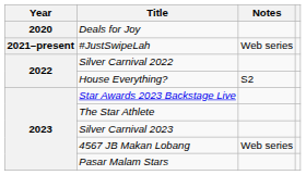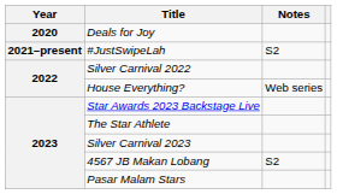 <table class="wikitable sortable plainrowheaders">
 <tr>
 <th scope="col">Year</th>
 <th scope="col">Title</th>
 <th scope="col" class="unsortable">Notes</th>
 <th scope="col" class="unsortable"></th>
 </tr>
 <tr>
 <th scope="row">2020</th>
 <td><em>Deals for Joy</em></td>
 <td></td>
 <td></td>
 </tr>
 <tr>
 <th scope="row">2021–present</th>
 <td><em>#JustSwipeLah</em></td>
-<td>Web series</td>
+<td>S2</td>
 <td></td>
 </tr>
 <tr>
 <th scope="row" rowspan="2">2022</th>
 <td><em>Silver Carnival 2022</em></td>
 <td></td>
 <td></td>
 </tr>
 <tr>
 <td><em>House Everything?</em></td>
-<td>S2</td>
+<td>Web series</td>
 <td></td>
 </tr>
 <tr>
 <th scope="row" rowspan="5">2023</th>
 <td><em><a href='#'>Star Awards 2023 Backstage Live</a></em></td>
 <td></td>
 <td></td>
 </tr>
 <tr>
 <td><em>The Star Athlete</em></td>
 <td></td>
 <td></td>
 </tr>
 <tr>
 <td><em>Silver Carnival 2023</em></td>
 <td></td>
 <td></td>
 </tr>
 <tr>
 <td><em>4567 JB Makan Lobang</em></td>
-<td>Web series</td>
+<td>S2</td>
 <td></td>
 </tr>
 <tr>
 <td><em>Pasar Malam Stars</em></td>
 <td></td>
 <td></td>
 </tr>
 </table>
